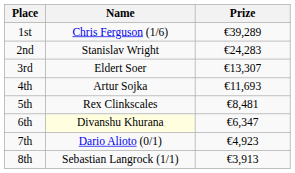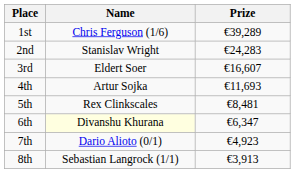 <table class="wikitable">
 <tr>
 <th width="50">Place</th>
 <th width="200">Name</th>
 <th width="125">Prize</th>
 </tr>
 <tr>
 <td align="center">1st</td>
 <td align="center"><a href='#'>Chris Ferguson</a> (1/6)</td>
 <td align="center">€39,289</td>
 </tr>
 <tr>
 <td align="center">2nd</td>
 <td align="center">Stanislav Wright</td>
 <td align="center">€24,283</td>
 </tr>
 <tr>
 <td align="center">3rd</td>
 <td align="center">Eldert Soer</td>
-<td align="center">€13,307</td>
+<td align="center">€16,607</td>
 </tr>
 <tr>
 <td align="center">4th</td>
 <td align="center">Artur Sojka</td>
 <td align="center">€11,693</td>
 </tr>
 <tr>
 <td align="center">5th</td>
 <td align="center">Rex Clinkscales</td>
 <td align="center">€8,481</td>
 </tr>
 <tr>
 <td align="center">6th</td>
 <td align="center" style="background: lightyellow;">Divanshu Khurana</td>
 <td align="center">€6,347</td>
 </tr>
 <tr>
 <td align="center">7th</td>
 <td align="center"><a href='#'>Dario Alioto</a> (0/1)</td>
 <td align="center">€4,923</td>
 </tr>
 <tr>
 <td align="center">8th</td>
 <td align="center">Sebastian Langrock (1/1)</td>
 <td align="center">€3,913</td>
 </tr>
 </table>
